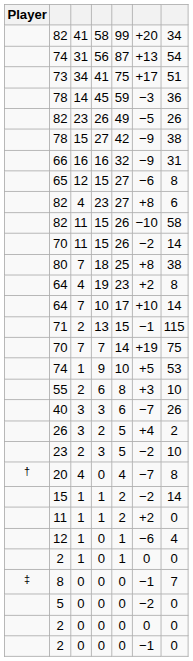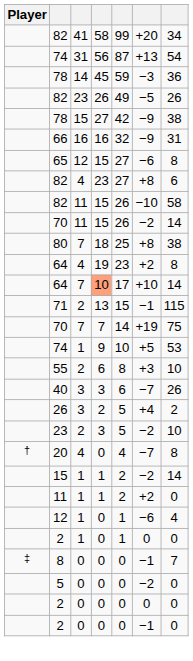 <table class="wikitable sortable" style="text-align:center;">
 <tr>
 <th>Player</th>
 <th></th>
 <th></th>
 <th></th>
 <th></th>
 <th data-sort-type="number"></th>
 <th></th>
 </tr>
 <tr>
 <td></td>
 <td>82</td>
 <td>41</td>
 <td>58</td>
 <td>99</td>
 <td>+20</td>
 <td>34</td>
 </tr>
 <tr>
 <td></td>
 <td>74</td>
 <td>31</td>
 <td>56</td>
 <td>87</td>
 <td>+13</td>
 <td>54</td>
-</tr>
-<tr>
-<td></td>
-<td>73</td>
-<td>34</td>
-<td>41</td>
-<td>75</td>
-<td>+17</td>
-<td>51</td>
 </tr>
 <tr>
 <td></td>
 <td>78</td>
 <td>14</td>
 <td>45</td>
 <td>59</td>
 <td>−3</td>
 <td>36</td>
 </tr>
 <tr>
 <td></td>
 <td>82</td>
 <td>23</td>
 <td>26</td>
 <td>49</td>
 <td>−5</td>
 <td>26</td>
 </tr>
 <tr>
 <td></td>
 <td>78</td>
 <td>15</td>
 <td>27</td>
 <td>42</td>
 <td>−9</td>
 <td>38</td>
 </tr>
 <tr>
 <td></td>
 <td>66</td>
 <td>16</td>
 <td>16</td>
 <td>32</td>
 <td>−9</td>
 <td>31</td>
 </tr>
 <tr>
 <td></td>
 <td>65</td>
 <td>12</td>
 <td>15</td>
 <td>27</td>
 <td>−6</td>
 <td>8</td>
 </tr>
 <tr>
 <td></td>
 <td>82</td>
 <td>4</td>
 <td>23</td>
 <td>27</td>
 <td>+8</td>
 <td>6</td>
 </tr>
 <tr>
 <td></td>
 <td>82</td>
 <td>11</td>
 <td>15</td>
 <td>26</td>
 <td>−10</td>
 <td>58</td>
 </tr>
 <tr>
 <td></td>
 <td>70</td>
 <td>11</td>
 <td>15</td>
 <td>26</td>
 <td>−2</td>
 <td>14</td>
 </tr>
 <tr>
 <td></td>
 <td>80</td>
 <td>7</td>
 <td>18</td>
 <td>25</td>
 <td>+8</td>
 <td>38</td>
 </tr>
 <tr>
 <td></td>
 <td>64</td>
 <td>4</td>
 <td>19</td>
 <td>23</td>
 <td>+2</td>
 <td>8</td>
 </tr>
 <tr>
 <td></td>
 <td>64</td>
 <td>7</td>
-<td>10</td>
+<td style="background: lightsalmon;">10</td>
 <td>17</td>
 <td>+10</td>
 <td>14</td>
 </tr>
 <tr>
 <td></td>
 <td>71</td>
 <td>2</td>
 <td>13</td>
 <td>15</td>
 <td>−1</td>
 <td>115</td>
 </tr>
 <tr>
 <td></td>
 <td>70</td>
 <td>7</td>
 <td>7</td>
 <td>14</td>
 <td>+19</td>
 <td>75</td>
 </tr>
 <tr>
 <td></td>
 <td>74</td>
 <td>1</td>
 <td>9</td>
 <td>10</td>
 <td>+5</td>
 <td>53</td>
 </tr>
 <tr>
 <td></td>
 <td>55</td>
 <td>2</td>
 <td>6</td>
 <td>8</td>
 <td>+3</td>
 <td>10</td>
 </tr>
 <tr>
 <td></td>
 <td>40</td>
 <td>3</td>
 <td>3</td>
 <td>6</td>
 <td>−7</td>
 <td>26</td>
 </tr>
 <tr>
 <td></td>
 <td>26</td>
 <td>3</td>
 <td>2</td>
 <td>5</td>
 <td>+4</td>
 <td>2</td>
 </tr>
 <tr>
 <td></td>
 <td>23</td>
 <td>2</td>
 <td>3</td>
 <td>5</td>
 <td>−2</td>
 <td>10</td>
 </tr>
 <tr>
 <td><sup>†</sup></td>
 <td>20</td>
 <td>4</td>
 <td>0</td>
 <td>4</td>
 <td>−7</td>
 <td>8</td>
 </tr>
 <tr>
 <td></td>
 <td>15</td>
 <td>1</td>
 <td>1</td>
 <td>2</td>
 <td>−2</td>
 <td>14</td>
 </tr>
 <tr>
 <td></td>
 <td>11</td>
 <td>1</td>
 <td>1</td>
 <td>2</td>
 <td>+2</td>
 <td>0</td>
 </tr>
 <tr>
 <td></td>
 <td>12</td>
 <td>1</td>
 <td>0</td>
 <td>1</td>
 <td>−6</td>
 <td>4</td>
 </tr>
 <tr>
 <td></td>
 <td>2</td>
 <td>1</td>
 <td>0</td>
 <td>1</td>
 <td>0</td>
 <td>0</td>
 </tr>
 <tr>
 <td><sup>‡</sup></td>
 <td>8</td>
 <td>0</td>
 <td>0</td>
 <td>0</td>
 <td>−1</td>
 <td>7</td>
 </tr>
 <tr>
 <td></td>
 <td>5</td>
 <td>0</td>
 <td>0</td>
 <td>0</td>
 <td>−2</td>
 <td>0</td>
 </tr>
 <tr>
 <td></td>
 <td>2</td>
 <td>0</td>
 <td>0</td>
 <td>0</td>
 <td>0</td>
 <td>0</td>
 </tr>
 <tr>
 <td></td>
 <td>2</td>
 <td>0</td>
 <td>0</td>
 <td>0</td>
 <td>−1</td>
 <td>0</td>
 </tr>
 </table>
